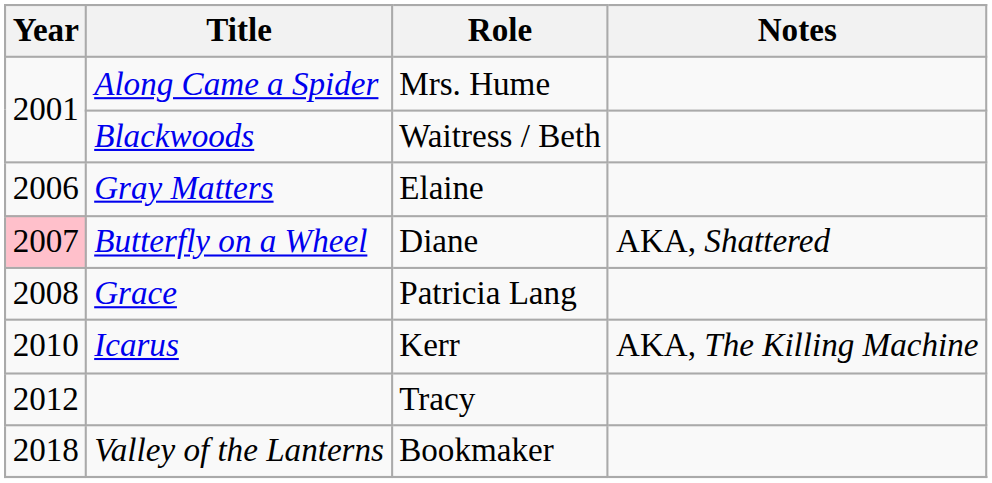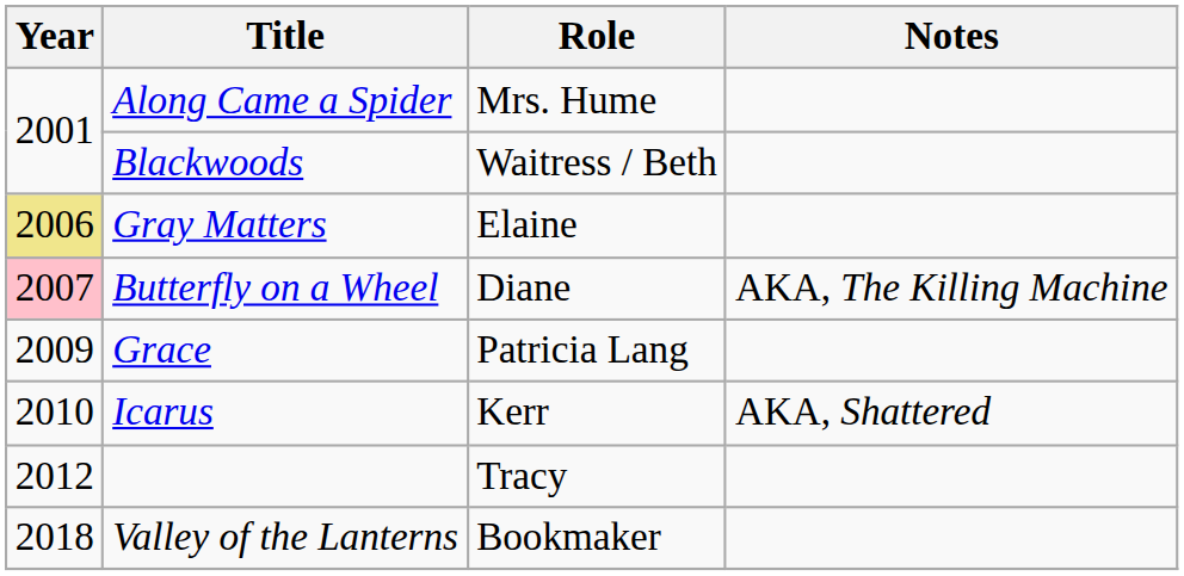 <table class="wikitable sortable">
 <tr>
 <th>Year</th>
 <th>Title</th>
 <th>Role</th>
 <th class="unsortable">Notes</th>
 </tr>
 <tr>
 <td rowspan=2>2001</td>
 <td><em><a href='#'>Along Came a Spider</a></em></td>
 <td>Mrs. Hume</td>
 <td></td>
 </tr>
 <tr>
 <td><em><a href='#'>Blackwoods</a></em></td>
 <td>Waitress / Beth</td>
 <td></td>
 </tr>
 <tr>
-<td>2006</td>
+<td style="background: khaki;">2006</td>
 <td><em><a href='#'>Gray Matters</a></em></td>
 <td>Elaine</td>
 <td></td>
 </tr>
 <tr>
 <td style="background: pink;">2007</td>
 <td><em><a href='#'>Butterfly on a Wheel</a></em></td>
 <td>Diane</td>
-<td>AKA, <em>Shattered</em></td>
+<td>AKA, <em>The Killing Machine</em></td>
 </tr>
 <tr>
-<td>2008</td>
+<td>2009</td>
 <td><em><a href='#'>Grace</a></em></td>
 <td>Patricia Lang</td>
 <td></td>
 </tr>
 <tr>
 <td>2010</td>
 <td><em><a href='#'>Icarus</a></em></td>
 <td>Kerr</td>
-<td>AKA, <em>The Killing Machine</em></td>
+<td>AKA, <em>Shattered</em></td>
 </tr>
 <tr>
 <td>2012</td>
 <td><em></em></td>
 <td>Tracy</td>
 <td></td>
 </tr>
 <tr>
 <td>2018</td>
 <td><em>Valley of the Lanterns</em></td>
 <td>Bookmaker</td>
 <td></td>
 </tr>
 <tr>
 </tr>
 </table>
